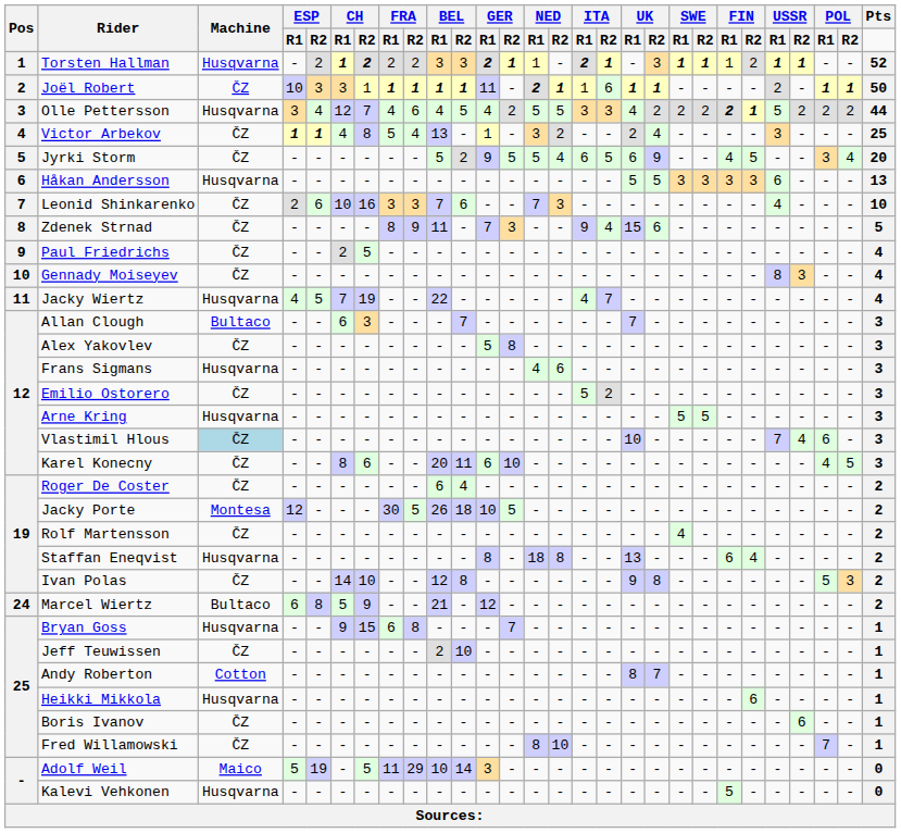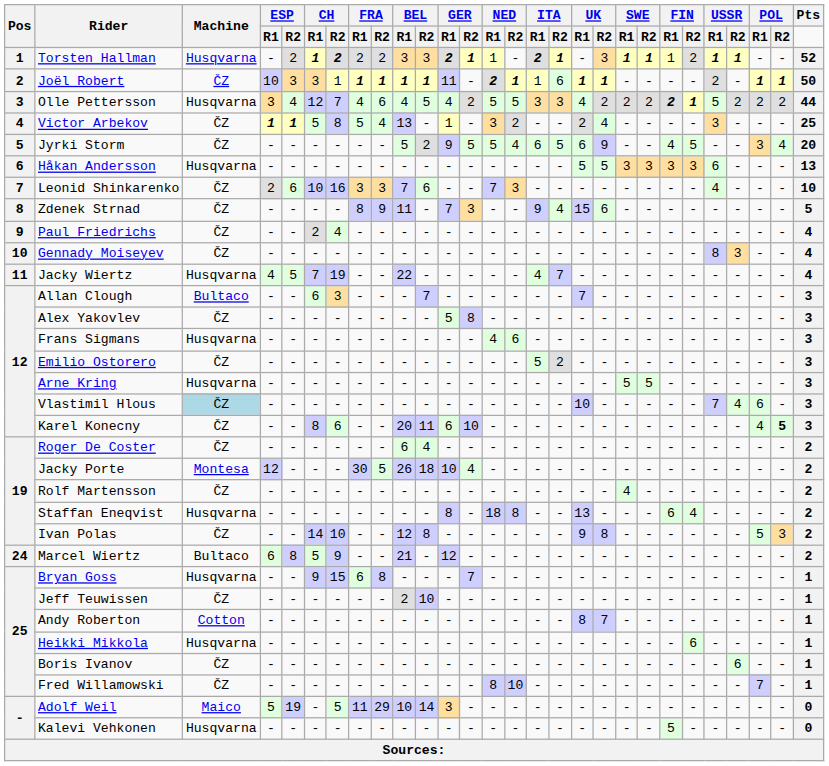 <table class="wikitable" style="text-align:center; font-size:80%">
 <tr>
 <th valign="middle" rowspan=2>Pos</th>
 <th valign="middle" rowspan=2>Rider</th>
 <th valign="middle" rowspan=2>Machine</th>
 <th colspan=2><a href='#'>ESP</a><br></th>
 <th colspan=2><a href='#'>CH</a><br></th>
 <th colspan=2><a href='#'>FRA</a><br></th>
 <th colspan=2><a href='#'>BEL</a><br></th>
 <th colspan=2><a href='#'>GER</a><br></th>
 <th colspan=2><a href='#'>NED</a><br></th>
 <th colspan=2><a href='#'>ITA</a><br></th>
 <th colspan=2><a href='#'>UK</a><br></th>
 <th colspan=2><a href='#'>SWE</a><br></th>
 <th colspan=2><a href='#'>FIN</a><br></th>
 <th colspan=2><a href='#'>USSR</a><br></th>
 <th colspan=2><a href='#'>POL</a><br></th>
 <th valign="middle">Pts</th>
 </tr>
 <tr>
 <th>R1</th>
 <th>R2</th>
 <th>R1</th>
 <th>R2</th>
 <th>R1</th>
 <th>R2</th>
 <th>R1</th>
 <th>R2</th>
 <th>R1</th>
 <th>R2</th>
 <th>R1</th>
 <th>R2</th>
 <th>R1</th>
 <th>R2</th>
 <th>R1</th>
 <th>R2</th>
 <th>R1</th>
 <th>R2</th>
 <th>R1</th>
 <th>R2</th>
 <th>R1</th>
 <th>R2</th>
 <th>R1</th>
 <th>R2</th>
 </tr>
 <tr>
 <th>1</th>
 <td align=left> <a href='#'>Torsten Hallman</a></td>
 <td><a href='#'>Husqvarna</a></td>
 <td>-</td>
 <td style="background:#dfdfdf;">2</td>
 <td style="background:#ffffbf;"><strong><em>1</em></strong></td>
 <td style="background:#dfdfdf;"><strong><em>2</em></strong></td>
 <td style="background:#dfdfdf;">2</td>
 <td style="background:#dfdfdf;">2</td>
 <td style="background:#ffdf9f;">3</td>
 <td style="background:#ffdf9f;">3</td>
 <td style="background:#dfdfdf;"><strong><em>2</em></strong></td>
 <td style="background:#ffffbf;"><strong><em>1</em></strong></td>
 <td style="background:#ffffbf;">1</td>
 <td>-</td>
 <td style="background:#dfdfdf;"><strong><em>2</em></strong></td>
 <td style="background:#ffffbf;"><strong><em>1</em></strong></td>
 <td>-</td>
 <td style="background:#ffdf9f;">3</td>
 <td style="background:#ffffbf;"><strong><em>1</em></strong></td>
 <td style="background:#ffffbf;"><strong><em>1</em></strong></td>
 <td style="background:#ffffbf;">1</td>
 <td style="background:#dfdfdf;">2</td>
 <td style="background:#ffffbf;"><strong><em>1</em></strong></td>
 <td style="background:#ffffbf;"><strong><em>1</em></strong></td>
 <td>-</td>
 <td>-</td>
 <th>52</th>
 </tr>
 <tr>
 <th>2</th>
 <td align=left> <a href='#'>Joël Robert</a></td>
 <td><a href='#'>ČZ</a></td>
 <td style="background:#cfcfff;">10</td>
 <td style="background:#ffdf9f;">3</td>
 <td style="background:#ffdf9f;">3</td>
 <td style="background:#ffffbf;">1</td>
 <td style="background:#ffffbf;"><strong><em>1</em></strong></td>
 <td style="background:#ffffbf;"><strong><em>1</em></strong></td>
 <td style="background:#ffffbf;"><strong><em>1</em></strong></td>
 <td style="background:#ffffbf;"><strong><em>1</em></strong></td>
 <td style="background:#cfcfff;">11</td>
 <td>-</td>
 <td style="background:#dfdfdf;"><strong><em>2</em></strong></td>
 <td style="background:#ffffbf;"><strong><em>1</em></strong></td>
 <td style="background:#ffffbf;">1</td>
 <td style="background:#dfffdf;">6</td>
 <td style="background:#ffffbf;"><strong><em>1</em></strong></td>
 <td style="background:#ffffbf;"><strong><em>1</em></strong></td>
 <td>-</td>
 <td>-</td>
 <td>-</td>
 <td>-</td>
 <td style="background:#dfdfdf;">2</td>
 <td>-</td>
 <td style="background:#ffffbf;"><strong><em>1</em></strong></td>
 <td style="background:#ffffbf;"><strong><em>1</em></strong></td>
 <th>50</th>
 </tr>
 <tr>
 <th>3</th>
 <td align=left> Olle Pettersson</td>
 <td>Husqvarna</td>
 <td style="background:#ffdf9f;">3</td>
 <td style="background:#dfffdf;">4</td>
 <td style="background:#cfcfff;">12</td>
 <td style="background:#cfcfff;">7</td>
 <td style="background:#dfffdf;">4</td>
 <td style="background:#dfffdf;">6</td>
 <td style="background:#dfffdf;">4</td>
 <td style="background:#dfffdf;">5</td>
 <td style="background:#dfffdf;">4</td>
 <td style="background:#dfdfdf;">2</td>
 <td style="background:#dfffdf;">5</td>
 <td style="background:#dfffdf;">5</td>
 <td style="background:#ffdf9f;">3</td>
 <td style="background:#ffdf9f;">3</td>
 <td style="background:#dfffdf;">4</td>
 <td style="background:#dfdfdf;">2</td>
 <td style="background:#dfdfdf;">2</td>
 <td style="background:#dfdfdf;">2</td>
 <td style="background:#dfdfdf;"><strong><em>2</em></strong></td>
 <td style="background:#ffffbf;"><strong><em>1</em></strong></td>
 <td style="background:#dfffdf;">5</td>
 <td style="background:#dfdfdf;">2</td>
 <td style="background:#dfdfdf;">2</td>
 <td style="background:#dfdfdf;">2</td>
 <th>44</th>
 </tr>
 <tr>
 <th>4</th>
 <td align=left> <a href='#'>Victor Arbekov</a></td>
 <td>ČZ</td>
 <td style="background:#ffffbf;"><strong><em>1</em></strong></td>
 <td style="background:#ffffbf;"><strong><em>1</em></strong></td>
-<td style="background:#dfffdf;">4</td>
+<td style="background:#dfffdf;">5</td>
 <td style="background:#cfcfff;">8</td>
 <td style="background:#dfffdf;">5</td>
 <td style="background:#dfffdf;">4</td>
 <td style="background:#cfcfff;">13</td>
 <td>-</td>
 <td style="background:#ffffbf;">1</td>
 <td>-</td>
 <td style="background:#ffdf9f;">3</td>
 <td style="background:#dfdfdf;">2</td>
 <td>-</td>
 <td>-</td>
 <td style="background:#dfdfdf;">2</td>
 <td style="background:#dfffdf;">4</td>
 <td>-</td>
 <td>-</td>
 <td>-</td>
 <td>-</td>
 <td style="background:#ffdf9f;">3</td>
 <td>-</td>
 <td>-</td>
 <td>-</td>
 <th>25</th>
 </tr>
 <tr>
 <th>5</th>
 <td align=left> Jyrki Storm</td>
 <td>ČZ</td>
 <td>-</td>
 <td>-</td>
 <td>-</td>
 <td>-</td>
 <td>-</td>
 <td>-</td>
 <td style="background:#dfffdf;">5</td>
 <td style="background:#dfdfdf;">2</td>
 <td style="background:#cfcfff;">9</td>
 <td style="background:#dfffdf;">5</td>
 <td style="background:#dfffdf;">5</td>
 <td style="background:#dfffdf;">4</td>
 <td style="background:#dfffdf;">6</td>
 <td style="background:#dfffdf;">5</td>
 <td style="background:#dfffdf;">6</td>
 <td style="background:#cfcfff;">9</td>
 <td>-</td>
 <td>-</td>
 <td style="background:#dfffdf;">4</td>
 <td style="background:#dfffdf;">5</td>
 <td>-</td>
 <td>-</td>
 <td style="background:#ffdf9f;">3</td>
 <td style="background:#dfffdf;">4</td>
 <th>20</th>
 </tr>
 <tr>
 <th>6</th>
 <td align=left> <a href='#'>Håkan Andersson</a></td>
 <td>Husqvarna</td>
 <td>-</td>
 <td>-</td>
 <td>-</td>
 <td>-</td>
 <td>-</td>
 <td>-</td>
 <td>-</td>
 <td>-</td>
 <td>-</td>
 <td>-</td>
 <td>-</td>
 <td>-</td>
 <td>-</td>
 <td>-</td>
 <td style="background:#dfffdf;">5</td>
 <td style="background:#dfffdf;">5</td>
 <td style="background:#ffdf9f;">3</td>
 <td style="background:#ffdf9f;">3</td>
 <td style="background:#ffdf9f;">3</td>
 <td style="background:#ffdf9f;">3</td>
 <td style="background:#dfffdf;">6</td>
 <td>-</td>
 <td>-</td>
 <td>-</td>
 <th>13</th>
 </tr>
 <tr>
 <th>7</th>
 <td align=left> Leonid Shinkarenko</td>
 <td>ČZ</td>
 <td style="background:#dfdfdf;">2</td>
 <td style="background:#dfffdf;">6</td>
 <td style="background:#cfcfff;">10</td>
 <td style="background:#cfcfff;">16</td>
 <td style="background:#ffdf9f;">3</td>
 <td style="background:#ffdf9f;">3</td>
 <td style="background:#cfcfff;">7</td>
 <td style="background:#dfffdf;">6</td>
 <td>-</td>
 <td>-</td>
 <td style="background:#cfcfff;">7</td>
 <td style="background:#ffdf9f;">3</td>
 <td>-</td>
 <td>-</td>
 <td>-</td>
 <td>-</td>
 <td>-</td>
 <td>-</td>
 <td>-</td>
 <td>-</td>
 <td style="background:#dfffdf;">4</td>
 <td>-</td>
 <td>-</td>
 <td>-</td>
 <th>10</th>
 </tr>
 <tr>
 <th>8</th>
 <td align=left> Zdenek Strnad</td>
 <td>ČZ</td>
 <td>-</td>
 <td>-</td>
 <td>-</td>
 <td>-</td>
 <td style="background:#cfcfff;">8</td>
 <td style="background:#cfcfff;">9</td>
 <td style="background:#cfcfff;">11</td>
 <td>-</td>
 <td style="background:#cfcfff;">7</td>
 <td style="background:#ffdf9f;">3</td>
 <td>-</td>
 <td>-</td>
 <td style="background:#cfcfff;">9</td>
 <td style="background:#dfffdf;">4</td>
 <td style="background:#cfcfff;">15</td>
 <td style="background:#dfffdf;">6</td>
 <td>-</td>
 <td>-</td>
 <td>-</td>
 <td>-</td>
 <td>-</td>
 <td>-</td>
 <td>-</td>
 <td>-</td>
 <th>5</th>
 </tr>
 <tr>
 <th>9</th>
 <td align=left> <a href='#'>Paul Friedrichs</a></td>
 <td>ČZ</td>
 <td>-</td>
 <td>-</td>
 <td style="background:#dfdfdf;">2</td>
-<td style="background:#dfffdf;">5</td>
+<td style="background:#dfffdf;">4</td>
 <td>-</td>
 <td>-</td>
 <td>-</td>
 <td>-</td>
 <td>-</td>
 <td>-</td>
 <td>-</td>
 <td>-</td>
 <td>-</td>
 <td>-</td>
 <td>-</td>
 <td>-</td>
 <td>-</td>
 <td>-</td>
 <td>-</td>
 <td>-</td>
 <td>-</td>
 <td>-</td>
 <td>-</td>
 <td>-</td>
 <th>4</th>
 </tr>
 <tr>
 <th>10</th>
 <td align=left> <a href='#'>Gennady Moiseyev</a></td>
 <td>ČZ</td>
 <td>-</td>
 <td>-</td>
 <td>-</td>
 <td>-</td>
 <td>-</td>
 <td>-</td>
 <td>-</td>
 <td>-</td>
 <td>-</td>
 <td>-</td>
 <td>-</td>
 <td>-</td>
 <td>-</td>
 <td>-</td>
 <td>-</td>
 <td>-</td>
 <td>-</td>
 <td>-</td>
 <td>-</td>
 <td>-</td>
 <td style="background:#cfcfff;">8</td>
 <td style="background:#ffdf9f;">3</td>
 <td>-</td>
 <td>-</td>
 <th>4</th>
 </tr>
 <tr>
 <th>11</th>
 <td align=left> Jacky Wiertz</td>
 <td>Husqvarna</td>
 <td style="background:#dfffdf;">4</td>
 <td style="background:#dfffdf;">5</td>
 <td style="background:#cfcfff;">7</td>
 <td style="background:#cfcfff;">19</td>
 <td>-</td>
 <td>-</td>
 <td style="background:#cfcfff;">22</td>
 <td>-</td>
 <td>-</td>
 <td>-</td>
 <td>-</td>
 <td>-</td>
 <td style="background:#dfffdf;">4</td>
 <td style="background:#cfcfff;">7</td>
 <td>-</td>
 <td>-</td>
 <td>-</td>
 <td>-</td>
 <td>-</td>
 <td>-</td>
 <td>-</td>
 <td>-</td>
 <td>-</td>
 <td>-</td>
 <th>4</th>
 </tr>
 <tr>
 <th rowspan=7>12</th>
 <td align=left> Allan Clough</td>
 <td><a href='#'>Bultaco</a></td>
 <td>-</td>
 <td>-</td>
 <td style="background:#dfffdf;">6</td>
 <td style="background:#ffdf9f;">3</td>
 <td>-</td>
 <td>-</td>
 <td>-</td>
 <td style="background:#cfcfff;">7</td>
 <td>-</td>
 <td>-</td>
 <td>-</td>
 <td>-</td>
 <td>-</td>
 <td>-</td>
 <td style="background:#cfcfff;">7</td>
 <td>-</td>
 <td>-</td>
 <td>-</td>
 <td>-</td>
 <td>-</td>
 <td>-</td>
 <td>-</td>
 <td>-</td>
 <td>-</td>
 <th>3</th>
 </tr>
 <tr>
 <td align=left> Alex Yakovlev</td>
 <td>ČZ</td>
 <td>-</td>
 <td>-</td>
 <td>-</td>
 <td>-</td>
 <td>-</td>
 <td>-</td>
 <td>-</td>
 <td>-</td>
 <td style="background:#dfffdf;">5</td>
 <td style="background:#cfcfff;">8</td>
 <td>-</td>
 <td>-</td>
 <td>-</td>
 <td>-</td>
 <td>-</td>
 <td>-</td>
 <td>-</td>
 <td>-</td>
 <td>-</td>
 <td>-</td>
 <td>-</td>
 <td>-</td>
 <td>-</td>
 <td>-</td>
 <th>3</th>
 </tr>
 <tr>
 <td align=left> Frans Sigmans</td>
 <td>Husqvarna</td>
 <td>-</td>
 <td>-</td>
 <td>-</td>
 <td>-</td>
 <td>-</td>
 <td>-</td>
 <td>-</td>
 <td>-</td>
 <td>-</td>
 <td>-</td>
 <td style="background:#dfffdf;">4</td>
 <td style="background:#dfffdf;">6</td>
 <td>-</td>
 <td>-</td>
 <td>-</td>
 <td>-</td>
 <td>-</td>
 <td>-</td>
 <td>-</td>
 <td>-</td>
 <td>-</td>
 <td>-</td>
 <td>-</td>
 <td>-</td>
 <th>3</th>
 </tr>
 <tr>
 <td align=left> <a href='#'>Emilio Ostorero</a></td>
 <td>ČZ</td>
 <td>-</td>
 <td>-</td>
 <td>-</td>
 <td>-</td>
 <td>-</td>
 <td>-</td>
 <td>-</td>
 <td>-</td>
 <td>-</td>
 <td>-</td>
 <td>-</td>
 <td>-</td>
 <td style="background:#dfffdf;">5</td>
 <td style="background:#dfdfdf;">2</td>
 <td>-</td>
 <td>-</td>
 <td>-</td>
 <td>-</td>
 <td>-</td>
 <td>-</td>
 <td>-</td>
 <td>-</td>
 <td>-</td>
 <td>-</td>
 <th>3</th>
 </tr>
 <tr>
 <td align=left> <a href='#'>Arne Kring</a></td>
 <td>Husqvarna</td>
 <td>-</td>
 <td>-</td>
 <td>-</td>
 <td>-</td>
 <td>-</td>
 <td>-</td>
 <td>-</td>
 <td>-</td>
 <td>-</td>
 <td>-</td>
 <td>-</td>
 <td>-</td>
 <td>-</td>
 <td>-</td>
 <td>-</td>
 <td>-</td>
 <td style="background:#dfffdf;">5</td>
 <td style="background:#dfffdf;">5</td>
 <td>-</td>
 <td>-</td>
 <td>-</td>
 <td>-</td>
 <td>-</td>
 <td>-</td>
 <th>3</th>
 </tr>
 <tr>
 <td align=left> Vlastimil Hlous</td>
 <td style="background: lightblue;">ČZ</td>
 <td>-</td>
 <td>-</td>
 <td>-</td>
 <td>-</td>
 <td>-</td>
 <td>-</td>
 <td>-</td>
 <td>-</td>
 <td>-</td>
 <td>-</td>
 <td>-</td>
 <td>-</td>
 <td>-</td>
 <td>-</td>
 <td style="background:#cfcfff;">10</td>
 <td>-</td>
 <td>-</td>
 <td>-</td>
 <td>-</td>
 <td>-</td>
 <td style="background:#cfcfff;">7</td>
 <td style="background:#dfffdf;">4</td>
 <td style="background:#dfffdf;">6</td>
 <td>-</td>
 <th>3</th>
 </tr>
 <tr>
 <td align=left> Karel Konecny</td>
 <td>ČZ</td>
 <td>-</td>
 <td>-</td>
 <td style="background:#cfcfff;">8</td>
 <td style="background:#dfffdf;">6</td>
 <td>-</td>
 <td>-</td>
 <td style="background:#cfcfff;">20</td>
 <td style="background:#cfcfff;">11</td>
 <td style="background:#dfffdf;">6</td>
 <td style="background:#cfcfff;">10</td>
 <td>-</td>
 <td>-</td>
 <td>-</td>
 <td>-</td>
 <td>-</td>
 <td>-</td>
 <td>-</td>
 <td>-</td>
 <td>-</td>
 <td>-</td>
 <td>-</td>
 <td>-</td>
 <td style="background:#dfffdf;">4</td>
-<td style="background:#dfffdf;">5</td>
+<td style="background:#dfffdf;"><strong>5</strong></td>
 <th>3</th>
 </tr>
 <tr>
 <th rowspan=5>19</th>
 <td align=left> <a href='#'>Roger De Coster</a></td>
 <td>ČZ</td>
 <td>-</td>
 <td>-</td>
 <td>-</td>
 <td>-</td>
 <td>-</td>
 <td>-</td>
 <td style="background:#dfffdf;">6</td>
 <td style="background:#dfffdf;">4</td>
 <td>-</td>
 <td>-</td>
 <td>-</td>
 <td>-</td>
 <td>-</td>
 <td>-</td>
 <td>-</td>
 <td>-</td>
 <td>-</td>
 <td>-</td>
 <td>-</td>
 <td>-</td>
 <td>-</td>
 <td>-</td>
 <td>-</td>
 <td>-</td>
 <th>2</th>
 </tr>
 <tr>
 <td align=left> Jacky Porte</td>
 <td><a href='#'>Montesa</a></td>
 <td style="background:#cfcfff;">12</td>
 <td>-</td>
 <td>-</td>
 <td>-</td>
 <td style="background:#cfcfff;">30</td>
 <td style="background:#dfffdf;">5</td>
 <td style="background:#cfcfff;">26</td>
 <td style="background:#cfcfff;">18</td>
 <td style="background:#cfcfff;">10</td>
-<td style="background:#dfffdf;">5</td>
+<td style="background:#dfffdf;">4</td>
 <td>-</td>
 <td>-</td>
 <td>-</td>
 <td>-</td>
 <td>-</td>
 <td>-</td>
 <td>-</td>
 <td>-</td>
 <td>-</td>
 <td>-</td>
 <td>-</td>
 <td>-</td>
 <td>-</td>
 <td>-</td>
 <th>2</th>
 </tr>
 <tr>
 <td align=left> Rolf Martensson</td>
 <td>ČZ</td>
 <td>-</td>
 <td>-</td>
 <td>-</td>
 <td>-</td>
 <td>-</td>
 <td>-</td>
 <td>-</td>
 <td>-</td>
 <td>-</td>
 <td>-</td>
 <td>-</td>
 <td>-</td>
 <td>-</td>
 <td>-</td>
 <td>-</td>
 <td>-</td>
 <td style="background:#dfffdf;">4</td>
 <td>-</td>
 <td>-</td>
 <td>-</td>
 <td>-</td>
 <td>-</td>
 <td>-</td>
 <td>-</td>
 <th>2</th>
 </tr>
 <tr>
 <td align=left> Staffan Eneqvist</td>
 <td>Husqvarna</td>
 <td>-</td>
 <td>-</td>
 <td>-</td>
 <td>-</td>
 <td>-</td>
 <td>-</td>
 <td>-</td>
 <td>-</td>
 <td style="background:#cfcfff;">8</td>
 <td>-</td>
 <td style="background:#cfcfff;">18</td>
 <td style="background:#cfcfff;">8</td>
 <td>-</td>
 <td>-</td>
 <td style="background:#cfcfff;">13</td>
 <td>-</td>
 <td>-</td>
 <td>-</td>
 <td style="background:#dfffdf;">6</td>
 <td style="background:#dfffdf;">4</td>
 <td>-</td>
 <td>-</td>
 <td>-</td>
 <td>-</td>
 <th>2</th>
 </tr>
 <tr>
 <td align=left> Ivan Polas</td>
 <td>ČZ</td>
 <td>-</td>
 <td>-</td>
 <td style="background:#cfcfff;">14</td>
 <td style="background:#cfcfff;">10</td>
 <td>-</td>
 <td>-</td>
 <td style="background:#cfcfff;">12</td>
 <td style="background:#cfcfff;">8</td>
 <td>-</td>
 <td>-</td>
 <td>-</td>
 <td>-</td>
 <td>-</td>
 <td>-</td>
 <td style="background:#cfcfff;">9</td>
 <td style="background:#cfcfff;">8</td>
 <td>-</td>
 <td>-</td>
 <td>-</td>
 <td>-</td>
 <td>-</td>
 <td>-</td>
 <td style="background:#dfffdf;">5</td>
 <td style="background:#ffdf9f;">3</td>
 <th>2</th>
 </tr>
 <tr>
 <th>24</th>
 <td align=left> Marcel Wiertz</td>
 <td>Bultaco</td>
 <td style="background:#dfffdf;">6</td>
 <td style="background:#cfcfff;">8</td>
 <td style="background:#dfffdf;">5</td>
 <td style="background:#cfcfff;">9</td>
 <td>-</td>
 <td>-</td>
 <td style="background:#cfcfff;">21</td>
 <td>-</td>
 <td style="background:#cfcfff;">12</td>
 <td>-</td>
 <td>-</td>
 <td>-</td>
 <td>-</td>
 <td>-</td>
 <td>-</td>
 <td>-</td>
 <td>-</td>
 <td>-</td>
 <td>-</td>
 <td>-</td>
 <td>-</td>
 <td>-</td>
 <td>-</td>
 <td>-</td>
 <th>2</th>
 </tr>
 <tr>
 <th rowspan=6>25</th>
 <td align=left> <a href='#'>Bryan Goss</a></td>
 <td>Husqvarna</td>
 <td>-</td>
 <td>-</td>
 <td style="background:#cfcfff;">9</td>
 <td style="background:#cfcfff;">15</td>
 <td style="background:#dfffdf;">6</td>
 <td style="background:#cfcfff;">8</td>
 <td>-</td>
 <td>-</td>
 <td>-</td>
 <td style="background:#cfcfff;">7</td>
 <td>-</td>
 <td>-</td>
 <td>-</td>
 <td>-</td>
 <td>-</td>
 <td>-</td>
 <td>-</td>
 <td>-</td>
 <td>-</td>
 <td>-</td>
 <td>-</td>
 <td>-</td>
 <td>-</td>
 <td>-</td>
 <th>1</th>
 </tr>
 <tr>
 <td align=left> Jeff Teuwissen</td>
 <td>ČZ</td>
 <td>-</td>
 <td>-</td>
 <td>-</td>
 <td>-</td>
 <td>-</td>
 <td>-</td>
 <td style="background:#dfdfdf;">2</td>
 <td style="background:#cfcfff;">10</td>
 <td>-</td>
 <td>-</td>
 <td>-</td>
 <td>-</td>
 <td>-</td>
 <td>-</td>
 <td>-</td>
 <td>-</td>
 <td>-</td>
 <td>-</td>
 <td>-</td>
 <td>-</td>
 <td>-</td>
 <td>-</td>
 <td>-</td>
 <td>-</td>
 <th>1</th>
 </tr>
 <tr>
 <td align=left> Andy Roberton</td>
 <td><a href='#'>Cotton</a></td>
 <td>-</td>
 <td>-</td>
 <td>-</td>
 <td>-</td>
 <td>-</td>
 <td>-</td>
 <td>-</td>
 <td>-</td>
 <td>-</td>
 <td>-</td>
 <td>-</td>
 <td>-</td>
 <td>-</td>
 <td>-</td>
 <td style="background:#cfcfff;">8</td>
 <td style="background:#cfcfff;">7</td>
 <td>-</td>
 <td>-</td>
 <td>-</td>
 <td>-</td>
 <td>-</td>
 <td>-</td>
 <td>-</td>
 <td>-</td>
 <th>1</th>
 </tr>
 <tr>
 <td align=left> <a href='#'>Heikki Mikkola</a></td>
 <td>Husqvarna</td>
 <td>-</td>
 <td>-</td>
 <td>-</td>
 <td>-</td>
 <td>-</td>
 <td>-</td>
 <td>-</td>
 <td>-</td>
 <td>-</td>
 <td>-</td>
 <td>-</td>
 <td>-</td>
 <td>-</td>
 <td>-</td>
 <td>-</td>
 <td>-</td>
 <td>-</td>
 <td>-</td>
 <td>-</td>
 <td style="background:#dfffdf;">6</td>
 <td>-</td>
 <td>-</td>
 <td>-</td>
 <td>-</td>
 <th>1</th>
 </tr>
 <tr>
 <td align=left> Boris Ivanov</td>
 <td>ČZ</td>
 <td>-</td>
 <td>-</td>
 <td>-</td>
 <td>-</td>
 <td>-</td>
 <td>-</td>
 <td>-</td>
 <td>-</td>
 <td>-</td>
 <td>-</td>
 <td>-</td>
 <td>-</td>
 <td>-</td>
 <td>-</td>
 <td>-</td>
 <td>-</td>
 <td>-</td>
 <td>-</td>
 <td>-</td>
 <td>-</td>
 <td>-</td>
 <td style="background:#dfffdf;">6</td>
 <td>-</td>
 <td>-</td>
 <th>1</th>
 </tr>
 <tr>
 <td align=left> Fred Willamowski</td>
 <td>ČZ</td>
 <td>-</td>
 <td>-</td>
 <td>-</td>
 <td>-</td>
 <td>-</td>
 <td>-</td>
 <td>-</td>
 <td>-</td>
 <td>-</td>
 <td>-</td>
 <td style="background:#cfcfff;">8</td>
 <td style="background:#cfcfff;">10</td>
 <td>-</td>
 <td>-</td>
 <td>-</td>
 <td>-</td>
 <td>-</td>
 <td>-</td>
 <td>-</td>
 <td>-</td>
 <td>-</td>
 <td>-</td>
 <td style="background:#cfcfff;">7</td>
 <td>-</td>
 <th>1</th>
 </tr>
 <tr>
 <th rowspan=2>-</th>
 <td align=left> <a href='#'>Adolf Weil</a></td>
 <td><a href='#'>Maico</a></td>
 <td style="background:#dfffdf;">5</td>
 <td style="background:#cfcfff;">19</td>
 <td>-</td>
 <td style="background:#dfffdf;">5</td>
 <td style="background:#cfcfff;">11</td>
 <td style="background:#cfcfff;">29</td>
 <td style="background:#cfcfff;">10</td>
 <td style="background:#cfcfff;">14</td>
 <td style="background:#ffdf9f;">3</td>
 <td>-</td>
 <td>-</td>
 <td>-</td>
 <td>-</td>
 <td>-</td>
 <td>-</td>
 <td>-</td>
 <td>-</td>
 <td>-</td>
 <td>-</td>
 <td>-</td>
 <td>-</td>
 <td>-</td>
 <td>-</td>
 <td>-</td>
 <th>0</th>
 </tr>
 <tr>
 <td align=left> Kalevi Vehkonen</td>
 <td>Husqvarna</td>
 <td>-</td>
 <td>-</td>
 <td>-</td>
 <td>-</td>
 <td>-</td>
 <td>-</td>
 <td>-</td>
 <td>-</td>
 <td>-</td>
 <td>-</td>
 <td>-</td>
 <td>-</td>
 <td>-</td>
 <td>-</td>
 <td>-</td>
 <td>-</td>
 <td>-</td>
 <td>-</td>
 <td style="background:#dfffdf;">5</td>
 <td>-</td>
 <td>-</td>
 <td>-</td>
 <td>-</td>
 <td>-</td>
 <th>0</th>
 </tr>
 <tr>
 <th colspan=34>Sources:</th>
 </tr>
 </table>
